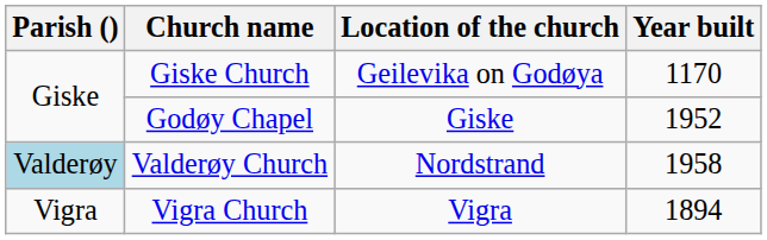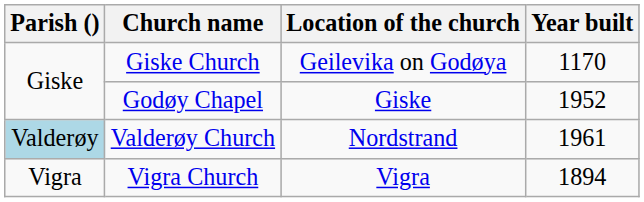 <table class="wikitable" style="text-align:center">
 <tr>
 <th>Parish ()</th>
 <th>Church name</th>
 <th>Location of the church</th>
 <th>Year built</th>
 </tr>
 <tr>
 <td rowspan="2">Giske</td>
 <td><a href='#'>Giske Church</a></td>
 <td><a href='#'>Geilevika</a> on <a href='#'>Godøya</a></td>
 <td>1170</td>
 </tr>
 <tr>
 <td><a href='#'>Godøy Chapel</a></td>
 <td><a href='#'>Giske</a></td>
 <td>1952</td>
 </tr>
 <tr>
 <td style="background: lightblue;">Valderøy</td>
 <td><a href='#'>Valderøy Church</a></td>
 <td><a href='#'>Nordstrand</a></td>
-<td>1958</td>
+<td>1961</td>
 </tr>
 <tr>
 <td>Vigra</td>
 <td><a href='#'>Vigra Church</a></td>
 <td><a href='#'>Vigra</a></td>
 <td>1894</td>
 </tr>
 </table>
